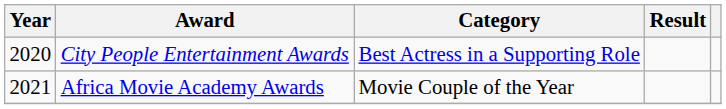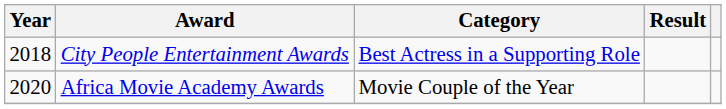 <table class="wikitable">
 <tr>
 <th>Year</th>
 <th>Award</th>
 <th>Category</th>
 <th>Result</th>
 <th></th>
 </tr>
 <tr>
-<td>2020</td>
+<td>2018</td>
 <td><em><a href='#'>City People Entertainment Awards</a></em></td>
 <td><a href='#'>Best Actress in a Supporting Role</a></td>
 <td></td>
 <td></td>
 </tr>
 <tr>
-<td>2021</td>
+<td>2020</td>
 <td><a href='#'>Africa Movie Academy Awards</a></td>
 <td>Movie Couple of the Year</td>
 <td></td>
 <td></td>
 </tr>
 <tr>
 </tr>
 </table>
